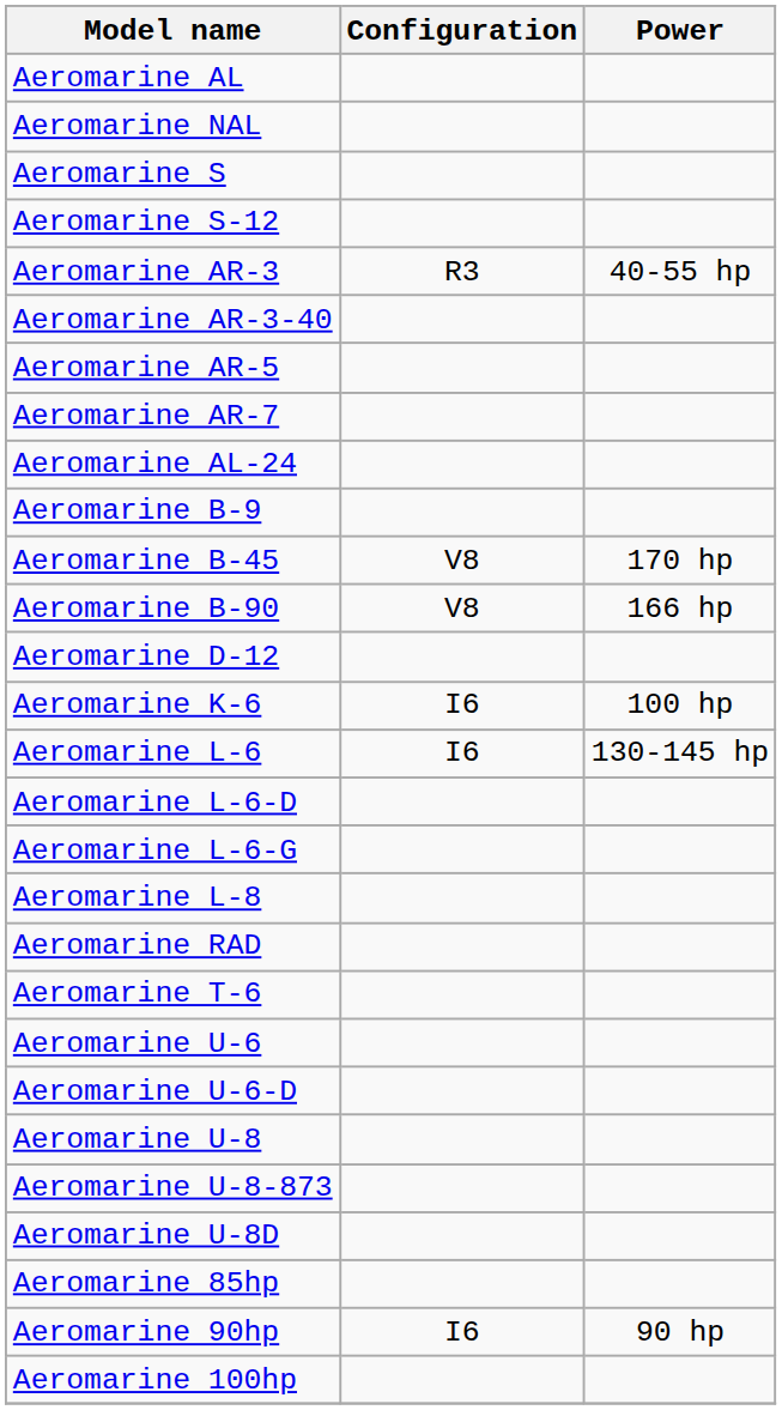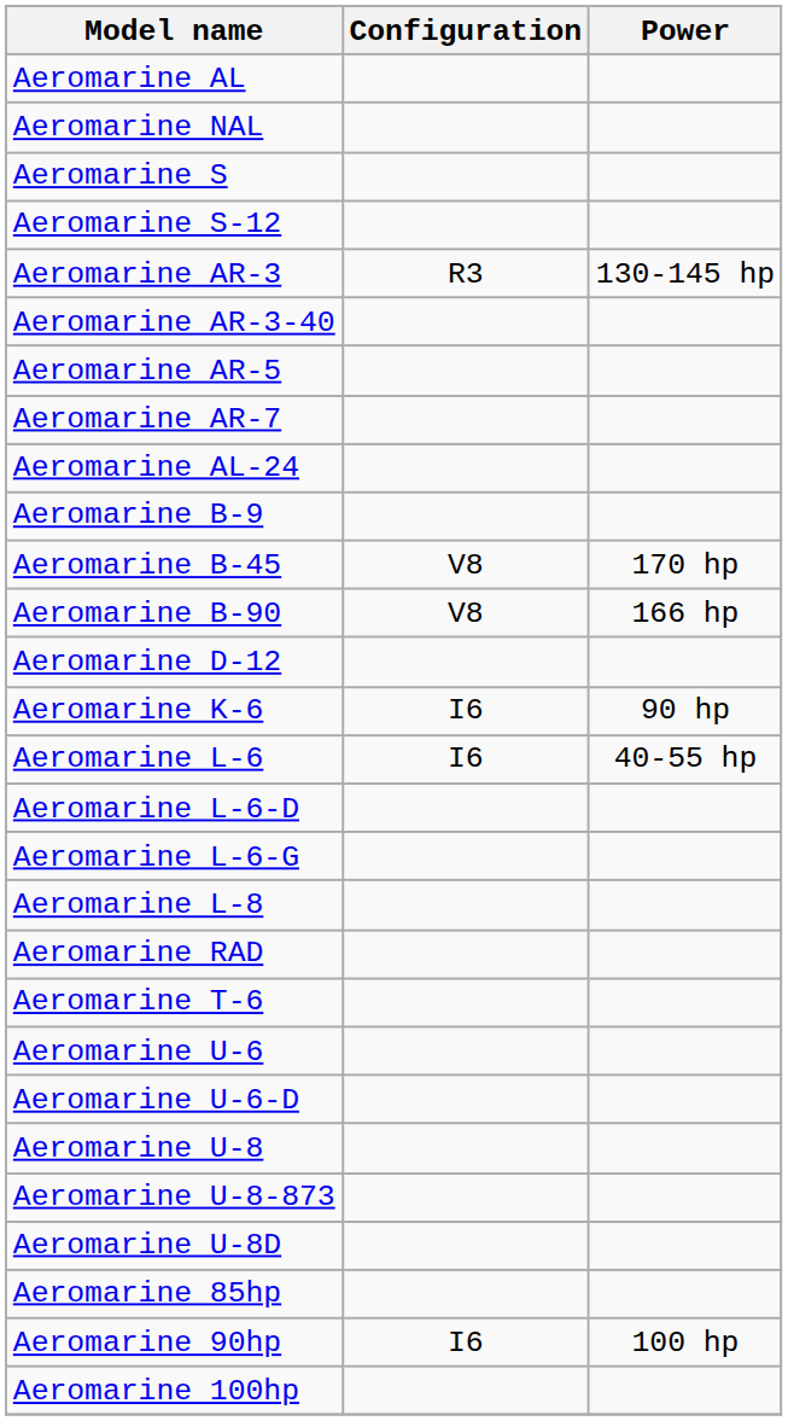 <table class="wikitable sortable">
 <tr>
 <th>Model name</th>
 <th>Configuration</th>
 <th>Power</th>
 </tr>
 <tr>
 <td align=left><a href='#'>Aeromarine AL</a></td>
 <td align=center></td>
 <td align=center></td>
 </tr>
 <tr>
 <td align=left><a href='#'>Aeromarine NAL</a></td>
 <td align=center></td>
 <td align=center></td>
 </tr>
 <tr>
 <td align=left><a href='#'>Aeromarine S</a></td>
 <td align=center></td>
 <td align=center></td>
 </tr>
 <tr>
 <td align=left><a href='#'>Aeromarine S-12</a></td>
 <td align=center></td>
 <td align=center></td>
 </tr>
 <tr>
 <td align=left><a href='#'>Aeromarine AR-3</a></td>
 <td align=center>R3</td>
-<td align=center>40-55 hp</td>
+<td align=center>130-145 hp</td>
 </tr>
 <tr>
 <td align=left><a href='#'>Aeromarine AR-3-40</a></td>
 <td align=center></td>
 <td align=center></td>
 </tr>
 <tr>
 <td align=left><a href='#'>Aeromarine AR-5</a></td>
 <td align=center></td>
 <td align=center></td>
 </tr>
 <tr>
 <td align=left><a href='#'>Aeromarine AR-7</a></td>
 <td align=center></td>
 <td align=center></td>
 </tr>
 <tr>
 <td align=left><a href='#'>Aeromarine AL-24</a></td>
 <td align=center></td>
 <td align=center></td>
 </tr>
 <tr>
 <td align=left><a href='#'>Aeromarine B-9</a></td>
 <td align=center></td>
 <td align=center></td>
 </tr>
 <tr>
 <td align=left><a href='#'>Aeromarine B-45</a></td>
 <td align=center>V8</td>
 <td align=center>170 hp</td>
 </tr>
 <tr>
 <td align=left><a href='#'>Aeromarine B-90</a></td>
 <td align=center>V8</td>
 <td align=center>166 hp</td>
 </tr>
 <tr>
 <td align=left><a href='#'>Aeromarine D-12</a></td>
 <td align=center></td>
 <td align=center></td>
 </tr>
 <tr>
 <td align=left><a href='#'>Aeromarine K-6</a></td>
 <td align=center>I6</td>
-<td align=center>100 hp</td>
+<td align=center>90 hp</td>
 </tr>
 <tr>
 <td align=left><a href='#'>Aeromarine L-6</a></td>
 <td align=center>I6</td>
-<td align=center>130-145 hp</td>
+<td align=center>40-55 hp</td>
 </tr>
 <tr>
 <td align=left><a href='#'>Aeromarine L-6-D</a></td>
 <td align=center></td>
 <td align=center></td>
 </tr>
 <tr>
 <td align=left><a href='#'>Aeromarine L-6-G</a></td>
 <td align=center></td>
 <td align=center></td>
 </tr>
 <tr>
 <td align=left><a href='#'>Aeromarine L-8</a></td>
 <td align=center></td>
 <td align=center></td>
 </tr>
 <tr>
 <td align=left><a href='#'>Aeromarine RAD</a></td>
 <td align=center></td>
 <td align=center></td>
 </tr>
 <tr>
 <td align=left><a href='#'>Aeromarine T-6</a></td>
 <td align=center></td>
 <td align=center></td>
 </tr>
 <tr>
 <td align=left><a href='#'>Aeromarine U-6</a></td>
 <td align=center></td>
 <td align=center></td>
 </tr>
 <tr>
 <td align=left><a href='#'>Aeromarine U-6-D</a></td>
 <td align=center></td>
 <td align=center></td>
 </tr>
 <tr>
 <td align=left><a href='#'>Aeromarine U-8</a></td>
 <td align=center></td>
 <td align=center></td>
 </tr>
 <tr>
 <td align=left><a href='#'>Aeromarine U-8-873</a></td>
 <td align=center></td>
 <td align=center></td>
 </tr>
 <tr>
 <td align=left><a href='#'>Aeromarine U-8D</a></td>
 <td align=center></td>
 <td align=center></td>
 </tr>
 <tr>
 <td align=left><a href='#'>Aeromarine 85hp</a></td>
 <td align=center></td>
 <td align=center></td>
 </tr>
 <tr>
 <td align=left><a href='#'>Aeromarine 90hp</a></td>
 <td align=center>I6</td>
-<td align=center>90 hp</td>
+<td align=center>100 hp</td>
 </tr>
 <tr>
 <td align=left><a href='#'>Aeromarine 100hp</a></td>
 <td align=center></td>
 <td align=center></td>
 </tr>
 <tr>
 </tr>
 </table>
